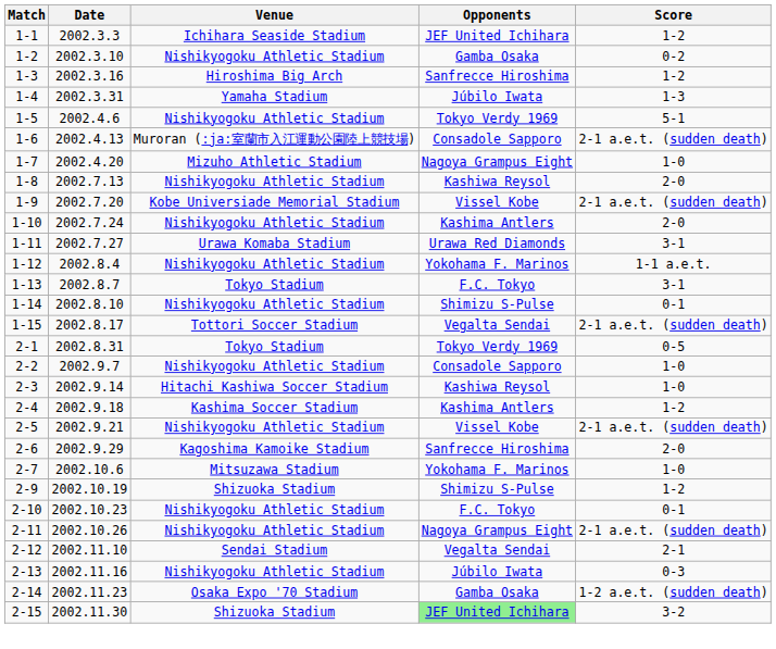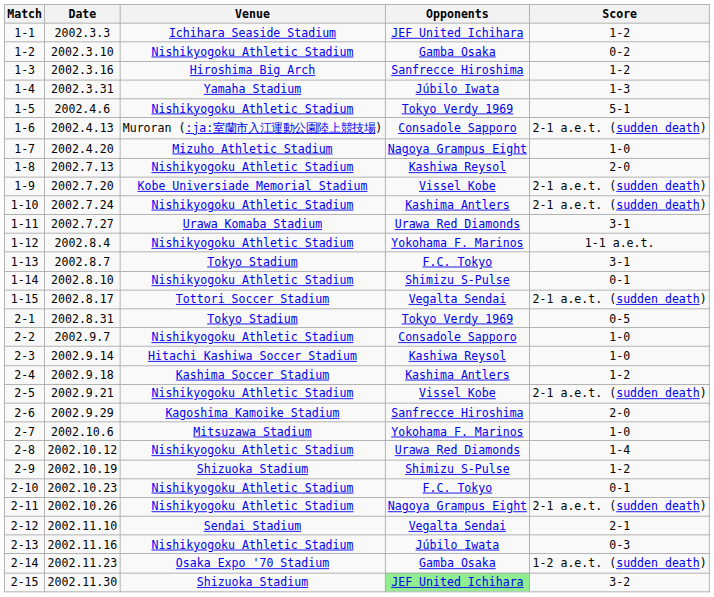 <table class="wikitable" style="text-align:center;">
 <tr>
 <th>Match</th>
 <th>Date</th>
 <th>Venue</th>
 <th>Opponents</th>
 <th>Score</th>
 </tr>
 <tr>
 <td>1-1</td>
 <td>2002.3.3</td>
 <td><a href='#'>Ichihara Seaside Stadium</a></td>
 <td><a href='#'>JEF United Ichihara</a></td>
 <td>1-2</td>
 </tr>
 <tr>
 <td>1-2</td>
 <td>2002.3.10</td>
 <td><a href='#'>Nishikyogoku Athletic Stadium</a></td>
 <td><a href='#'>Gamba Osaka</a></td>
 <td>0-2</td>
 </tr>
 <tr>
 <td>1-3</td>
 <td>2002.3.16</td>
 <td><a href='#'>Hiroshima Big Arch</a></td>
 <td><a href='#'>Sanfrecce Hiroshima</a></td>
 <td>1-2</td>
 </tr>
 <tr>
 <td>1-4</td>
 <td>2002.3.31</td>
 <td><a href='#'>Yamaha Stadium</a></td>
 <td><a href='#'>Júbilo Iwata</a></td>
 <td>1-3</td>
 </tr>
 <tr>
 <td>1-5</td>
 <td>2002.4.6</td>
 <td><a href='#'>Nishikyogoku Athletic Stadium</a></td>
 <td><a href='#'>Tokyo Verdy 1969</a></td>
 <td>5-1</td>
 </tr>
 <tr>
 <td>1-6</td>
 <td>2002.4.13</td>
 <td>Muroran (<a href='#'>:ja:室蘭市入江運動公園陸上競技場</a>)</td>
 <td><a href='#'>Consadole Sapporo</a></td>
 <td>2-1 a.e.t. (<a href='#'>sudden death</a>)</td>
 </tr>
 <tr>
 <td>1-7</td>
 <td>2002.4.20</td>
 <td><a href='#'>Mizuho Athletic Stadium</a></td>
 <td><a href='#'>Nagoya Grampus Eight</a></td>
 <td>1-0</td>
 </tr>
 <tr>
 <td>1-8</td>
 <td>2002.7.13</td>
 <td><a href='#'>Nishikyogoku Athletic Stadium</a></td>
 <td><a href='#'>Kashiwa Reysol</a></td>
 <td>2-0</td>
 </tr>
 <tr>
 <td>1-9</td>
 <td>2002.7.20</td>
 <td><a href='#'>Kobe Universiade Memorial Stadium</a></td>
 <td><a href='#'>Vissel Kobe</a></td>
 <td>2-1 a.e.t. (<a href='#'>sudden death</a>)</td>
 </tr>
 <tr>
 <td>1-10</td>
 <td>2002.7.24</td>
 <td><a href='#'>Nishikyogoku Athletic Stadium</a></td>
 <td><a href='#'>Kashima Antlers</a></td>
-<td>2-0</td>
+<td>2-1 a.e.t. (<a href='#'>sudden death</a>)</td>
 </tr>
 <tr>
 <td>1-11</td>
 <td>2002.7.27</td>
 <td><a href='#'>Urawa Komaba Stadium</a></td>
 <td><a href='#'>Urawa Red Diamonds</a></td>
 <td>3-1</td>
 </tr>
 <tr>
 <td>1-12</td>
 <td>2002.8.4</td>
 <td><a href='#'>Nishikyogoku Athletic Stadium</a></td>
 <td><a href='#'>Yokohama F. Marinos</a></td>
 <td>1-1 a.e.t.</td>
 </tr>
 <tr>
 <td>1-13</td>
 <td>2002.8.7</td>
 <td><a href='#'>Tokyo Stadium</a></td>
 <td><a href='#'>F.C. Tokyo</a></td>
 <td>3-1</td>
 </tr>
 <tr>
 <td>1-14</td>
 <td>2002.8.10</td>
 <td><a href='#'>Nishikyogoku Athletic Stadium</a></td>
 <td><a href='#'>Shimizu S-Pulse</a></td>
 <td>0-1</td>
 </tr>
 <tr>
 <td>1-15</td>
 <td>2002.8.17</td>
 <td><a href='#'>Tottori Soccer Stadium</a></td>
 <td><a href='#'>Vegalta Sendai</a></td>
 <td>2-1 a.e.t. (<a href='#'>sudden death</a>)</td>
 </tr>
 <tr>
 <td>2-1</td>
 <td>2002.8.31</td>
 <td><a href='#'>Tokyo Stadium</a></td>
 <td><a href='#'>Tokyo Verdy 1969</a></td>
 <td>0-5</td>
 </tr>
 <tr>
 <td>2-2</td>
 <td>2002.9.7</td>
 <td><a href='#'>Nishikyogoku Athletic Stadium</a></td>
 <td><a href='#'>Consadole Sapporo</a></td>
 <td>1-0</td>
 </tr>
 <tr>
 <td>2-3</td>
 <td>2002.9.14</td>
 <td><a href='#'>Hitachi Kashiwa Soccer Stadium</a></td>
 <td><a href='#'>Kashiwa Reysol</a></td>
 <td>1-0</td>
 </tr>
 <tr>
 <td>2-4</td>
 <td>2002.9.18</td>
 <td><a href='#'>Kashima Soccer Stadium</a></td>
 <td><a href='#'>Kashima Antlers</a></td>
 <td>1-2</td>
 </tr>
 <tr>
 <td>2-5</td>
 <td>2002.9.21</td>
 <td><a href='#'>Nishikyogoku Athletic Stadium</a></td>
 <td><a href='#'>Vissel Kobe</a></td>
 <td>2-1 a.e.t. (<a href='#'>sudden death</a>)</td>
 </tr>
 <tr>
 <td>2-6</td>
 <td>2002.9.29</td>
 <td><a href='#'>Kagoshima Kamoike Stadium</a></td>
 <td><a href='#'>Sanfrecce Hiroshima</a></td>
 <td>2-0</td>
 </tr>
 <tr>
 <td>2-7</td>
 <td>2002.10.6</td>
 <td><a href='#'>Mitsuzawa Stadium</a></td>
 <td><a href='#'>Yokohama F. Marinos</a></td>
 <td>1-0</td>
 </tr>
 <tr>
+<td>2-8</td>
+<td>2002.10.12</td>
+<td><a href='#'>Nishikyogoku Athletic Stadium</a></td>
+<td><a href='#'>Urawa Red Diamonds</a></td>
+<td>1-4</td>
+</tr>
+<tr>
 <td>2-9</td>
 <td>2002.10.19</td>
 <td><a href='#'>Shizuoka Stadium</a></td>
 <td><a href='#'>Shimizu S-Pulse</a></td>
 <td>1-2</td>
 </tr>
 <tr>
 <td>2-10</td>
 <td>2002.10.23</td>
 <td><a href='#'>Nishikyogoku Athletic Stadium</a></td>
 <td><a href='#'>F.C. Tokyo</a></td>
 <td>0-1</td>
 </tr>
 <tr>
 <td>2-11</td>
 <td>2002.10.26</td>
 <td><a href='#'>Nishikyogoku Athletic Stadium</a></td>
 <td><a href='#'>Nagoya Grampus Eight</a></td>
 <td>2-1 a.e.t. (<a href='#'>sudden death</a>)</td>
 </tr>
 <tr>
 <td>2-12</td>
 <td>2002.11.10</td>
 <td><a href='#'>Sendai Stadium</a></td>
 <td><a href='#'>Vegalta Sendai</a></td>
 <td>2-1</td>
 </tr>
 <tr>
 <td>2-13</td>
 <td>2002.11.16</td>
 <td><a href='#'>Nishikyogoku Athletic Stadium</a></td>
 <td><a href='#'>Júbilo Iwata</a></td>
 <td>0-3</td>
 </tr>
 <tr>
 <td>2-14</td>
 <td>2002.11.23</td>
 <td><a href='#'>Osaka Expo '70 Stadium</a></td>
 <td><a href='#'>Gamba Osaka</a></td>
 <td>1-2 a.e.t. (<a href='#'>sudden death</a>)</td>
 </tr>
 <tr>
 <td>2-15</td>
 <td>2002.11.30</td>
 <td><a href='#'>Shizuoka Stadium</a></td>
 <td style="background: lightgreen;"><a href='#'>JEF United Ichihara</a></td>
 <td>3-2</td>
 </tr>
 </table>
